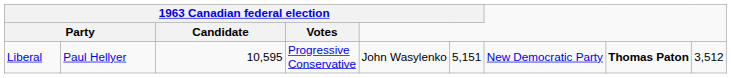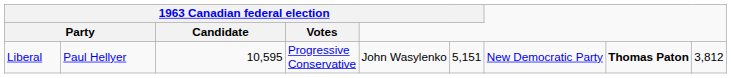 <table class="wikitable">
 <tr style="background:#e9e9e9;">
 <th colspan="6"><a href='#'>1963 Canadian federal election</a></th>
 </tr>
 <tr style="background:#e9e9e9;">
 <th colspan="2" style="width: 200px">Party</th>
 <th style="width: 170px">Candidate</th>
 <th style="width: 40px">Votes</th>
 </tr>
 <tr>
 <td><a href='#'>Liberal</a></td>
 <td><a href='#'>Paul Hellyer</a></td>
 <td align="right">10,595<br></td>
 <td><a href='#'>Progressive Conservative</a></td>
 <td>John Wasylenko</td>
 <td align="right">5,151<br></td>
 <td><a href='#'>New Democratic Party</a></td>
 <td><strong>Thomas Paton</strong></td>
-<td align="right">3,512<br></td>
+<td align="right">3,812<br></td>
 </tr>
 </table>
